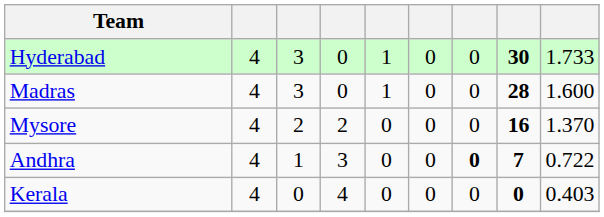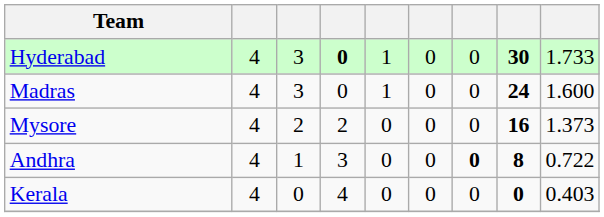 <table class="wikitable" style="text-align:center">
 <tr>
 <th style="width:160px">Team</th>
 <th style="width:25px"></th>
 <th style="width:25px"></th>
 <th style="width:25px"></th>
 <th style="width:25px"></th>
 <th style="width:25px"></th>
 <th style="width:25px"></th>
 <th style="width:25px"></th>
 <th style="width:25px;"></th>
 </tr>
 <tr style="background:#cfc;">
 <td style="text-align:left"><a href='#'>Hyderabad</a></td>
 <td>4</td>
 <td>3</td>
-<td>0</td>
+<td><strong>0</strong></td>
 <td>1</td>
 <td>0</td>
 <td>0</td>
 <td><strong>30</strong></td>
 <td>1.733</td>
 </tr>
 <tr>
 <td style="text-align:left"><a href='#'>Madras</a></td>
 <td>4</td>
 <td>3</td>
 <td>0</td>
 <td>1</td>
 <td>0</td>
 <td>0</td>
-<td><strong>28</strong></td>
+<td><strong>24</strong></td>
 <td>1.600</td>
 </tr>
 <tr>
 <td style="text-align:left"><a href='#'>Mysore</a></td>
 <td>4</td>
 <td>2</td>
 <td>2</td>
 <td>0</td>
 <td>0</td>
 <td>0</td>
 <td><strong>16</strong></td>
-<td>1.370</td>
+<td>1.373</td>
 </tr>
 <tr>
 <td style="text-align:left"><a href='#'>Andhra</a></td>
 <td>4</td>
 <td>1</td>
 <td>3</td>
 <td>0</td>
 <td>0</td>
 <td><strong>0</strong></td>
-<td><strong>7</strong></td>
+<td><strong>8</strong></td>
 <td>0.722</td>
 </tr>
 <tr>
 <td style="text-align:left"><a href='#'>Kerala</a></td>
 <td>4</td>
 <td>0</td>
 <td>4</td>
 <td>0</td>
 <td>0</td>
 <td>0</td>
 <td><strong>0</strong></td>
 <td>0.403</td>
 </tr>
 <tr>
 </tr>
 </table>
